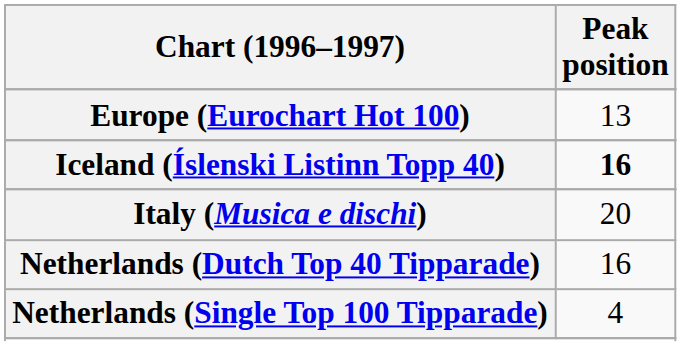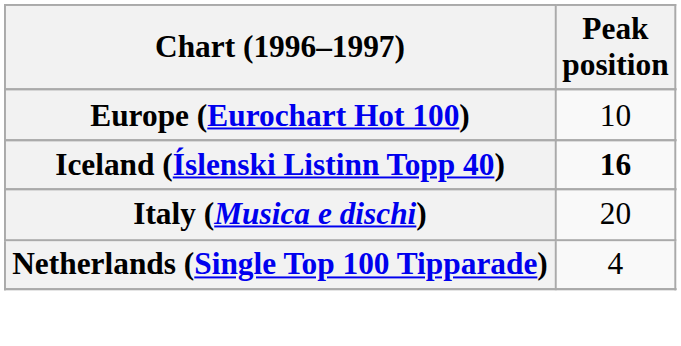 <table class="wikitable sortable plainrowheaders" style="text-align:center">
 <tr>
 <th>Chart (1996–1997)</th>
 <th>Peak<br>position</th>
 </tr>
 <tr>
 </tr>
 <tr>
 <th scope="row">Europe (<a href='#'>Eurochart Hot 100</a>)</th>
-<td>13</td>
+<td>10</td>
 </tr>
 <tr>
 </tr>
 <tr>
 <th scope="row">Iceland (<a href='#'>Íslenski Listinn Topp 40</a>)</th>
 <td><strong>16</strong></td>
 </tr>
 <tr>
 </tr>
 <tr>
 <th scope="row">Italy (<em><a href='#'>Musica e dischi</a></em>)</th>
 <td>20</td>
-</tr>
-<tr>
-<th scope="row">Netherlands (<a href='#'>Dutch Top 40 Tipparade</a>)</th>
-<td>16</td>
 </tr>
 <tr>
 <th scope="row">Netherlands (<a href='#'>Single Top 100 Tipparade</a>)</th>
 <td>4</td>
 </tr>
 <tr>
 </tr>
 <tr>
 </tr>
 <tr>
 </tr>
 <tr>
 </tr>
 <tr>
 </tr>
 </table>
